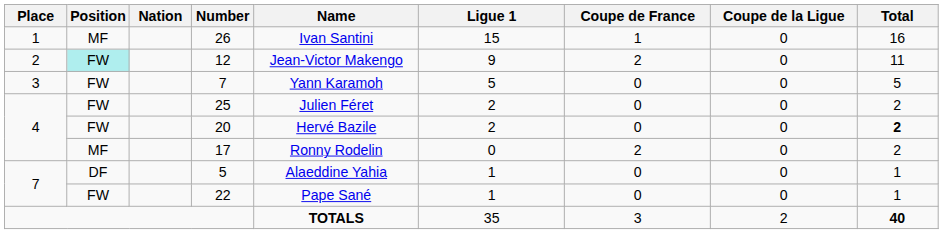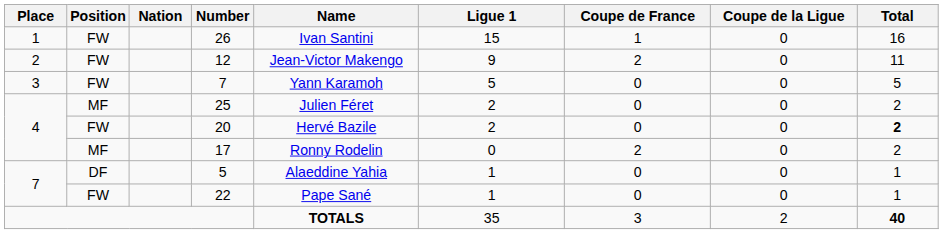 <table class="wikitable" style="font-size: 95%; text-align: center;">
 <tr>
 <th width=60>Place</th>
 <th width=60>Position</th>
 <th width=60>Nation</th>
 <th width=60>Number</th>
 <th width=170>Name</th>
 <th width=150>Ligue 1</th>
 <th width=150>Coupe de France</th>
 <th width=150>Coupe de la Ligue</th>
 <th width=80><strong>Total</strong></th>
 </tr>
 <tr>
 <td>1</td>
-<td>MF</td>
+<td>FW</td>
 <td></td>
 <td>26</td>
 <td><a href='#'>Ivan Santini</a></td>
 <td>15</td>
 <td>1</td>
 <td>0</td>
 <td>16</td>
 </tr>
 <tr>
 <td>2</td>
-<td style="background: paleturquoise;">FW</td>
+<td>FW</td>
 <td></td>
 <td>12</td>
 <td><a href='#'>Jean-Victor Makengo</a></td>
 <td>9</td>
 <td>2</td>
 <td>0</td>
 <td>11</td>
 </tr>
 <tr>
 <td>3</td>
 <td>FW</td>
 <td></td>
 <td>7</td>
 <td><a href='#'>Yann Karamoh</a></td>
 <td>5</td>
 <td>0</td>
 <td>0</td>
 <td>5</td>
 </tr>
 <tr>
 <td rowspan="3">4</td>
-<td>FW</td>
+<td>MF</td>
 <td></td>
 <td>25</td>
 <td><a href='#'>Julien Féret</a></td>
 <td>2</td>
 <td>0</td>
 <td>0</td>
 <td>2</td>
 </tr>
 <tr>
 <td>FW</td>
 <td></td>
 <td>20</td>
 <td><a href='#'>Hervé Bazile</a></td>
 <td>2</td>
 <td>0</td>
 <td>0</td>
 <td><strong>2</strong></td>
 </tr>
 <tr>
 <td>MF</td>
 <td></td>
 <td>17</td>
 <td><a href='#'>Ronny Rodelin</a></td>
 <td>0</td>
 <td>2</td>
 <td>0</td>
 <td>2</td>
 </tr>
 <tr>
 <td rowspan="2">7</td>
 <td>DF</td>
 <td></td>
 <td>5</td>
 <td><a href='#'>Alaeddine Yahia</a></td>
 <td>1</td>
 <td>0</td>
 <td>0</td>
 <td>1</td>
 </tr>
 <tr>
 <td>FW</td>
 <td></td>
 <td>22</td>
 <td><a href='#'>Pape Sané</a></td>
 <td>1</td>
 <td>0</td>
 <td>0</td>
 <td>1</td>
 </tr>
 <tr>
 <td colspan="4"></td>
 <td><strong>TOTALS</strong></td>
 <td>35</td>
 <td>3</td>
 <td>2</td>
 <td><strong>40</strong></td>
 </tr>
 </table>
